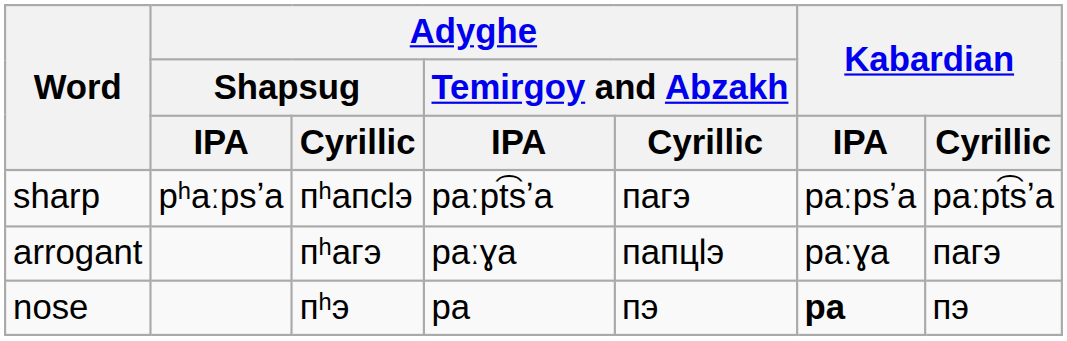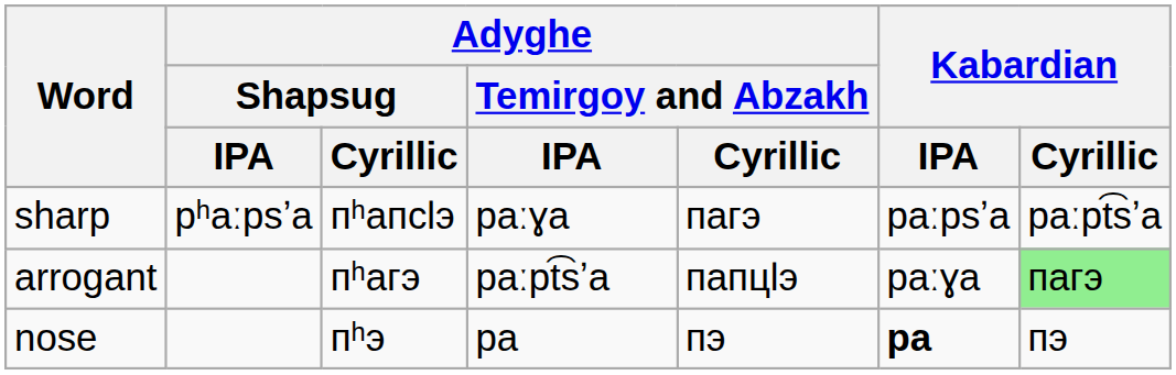 <table class="wikitable" border="1" text-align="right">
 <tr>
 <th rowspan="3">Word</th>
 <th colspan="4"><a href='#'>Adyghe</a></th>
 <th colspan="2" rowspan="2"><a href='#'>Kabardian</a></th>
 </tr>
 <tr>
 <th colspan="2">Shapsug</th>
 <th colspan="2"><a href='#'>Temirgoy</a> and <a href='#'>Abzakh</a></th>
 </tr>
 <tr>
 <th>IPA</th>
 <th>Cyrillic</th>
 <th>IPA</th>
 <th>Cyrillic</th>
 <th>IPA</th>
 <th>Cyrillic</th>
 </tr>
 <tr>
 <td>sharp</td>
 <td>pʰaːpsʼa</td>
 <td>пʰапсӏэ</td>
-<td>paːpt͡sʼa</td>
+<td>paːɣa</td>
 <td>пагэ</td>
 <td>paːpsʼa</td>
 <td>paːpt͡sʼa</td>
 </tr>
 <tr>
 <td>arrogant</td>
 <td></td>
 <td>пʰагэ</td>
-<td>paːɣa</td>
+<td>paːpt͡sʼa</td>
 <td>папцӏэ</td>
 <td>paːɣa</td>
-<td>пагэ</td>
+<td style="background: lightgreen;">пагэ</td>
 </tr>
 <tr>
 <td>nose</td>
 <td></td>
 <td>пʰэ</td>
 <td>pa</td>
 <td>пэ</td>
 <td><strong>pa</strong></td>
 <td>пэ</td>
 </tr>
 </table>
